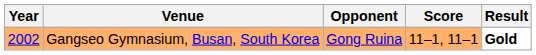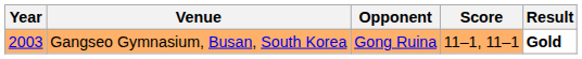 <table class="sortable wikitable" style="font-size: 90%;">
 <tr>
 <th>Year</th>
 <th>Venue</th>
 <th>Opponent</th>
 <th>Score</th>
 <th>Result</th>
 </tr>
 <tr style="background:#FFB069">
-<td align="center"><a href='#'>2002</a></td>
+<td align="center"><a href='#'>2003</a></td>
 <td align="left">Gangseo Gymnasium, <a href='#'>Busan</a>, <a href='#'>South Korea</a></td>
 <td align="left"> <a href='#'>Gong Ruina</a></td>
 <td align="left">11–1, 11–1</td>
 <td style="text-align:left; background:white"> <strong>Gold</strong></td>
 </tr>
 </table>
